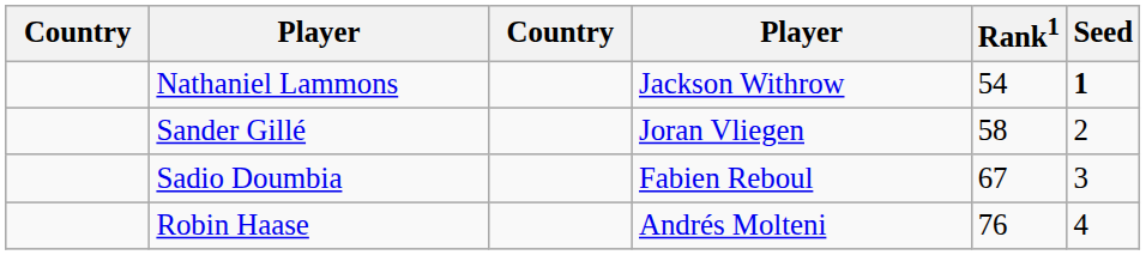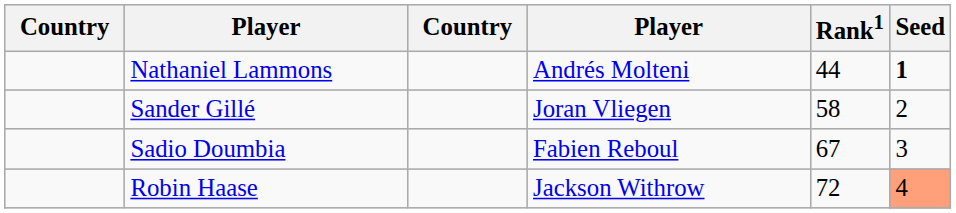 <table class="sortable wikitable">
 <tr>
 <th width="70">Country</th>
 <th width="175">Player</th>
 <th width="70">Country</th>
 <th width="175">Player</th>
 <th>Rank<sup>1</sup></th>
 <th>Seed</th>
 </tr>
 <tr>
 <td></td>
 <td><a href='#'>Nathaniel Lammons</a></td>
 <td></td>
-<td><a href='#'>Jackson Withrow</a></td>
-<td>54</td>
+<td><a href='#'>Andrés Molteni</a></td>
+<td>44</td>
 <td><strong>1</strong></td>
 </tr>
 <tr>
 <td></td>
 <td><a href='#'>Sander Gillé</a></td>
 <td></td>
 <td><a href='#'>Joran Vliegen</a></td>
 <td>58</td>
 <td>2</td>
 </tr>
 <tr>
 <td></td>
 <td><a href='#'>Sadio Doumbia</a></td>
 <td></td>
 <td><a href='#'>Fabien Reboul</a></td>
 <td>67</td>
 <td>3</td>
 </tr>
 <tr>
 <td></td>
 <td><a href='#'>Robin Haase</a></td>
 <td></td>
-<td><a href='#'>Andrés Molteni</a></td>
-<td>76</td>
-<td>4</td>
+<td><a href='#'>Jackson Withrow</a></td>
+<td>72</td>
+<td style="background: lightsalmon;">4</td>
 </tr>
 </table>
